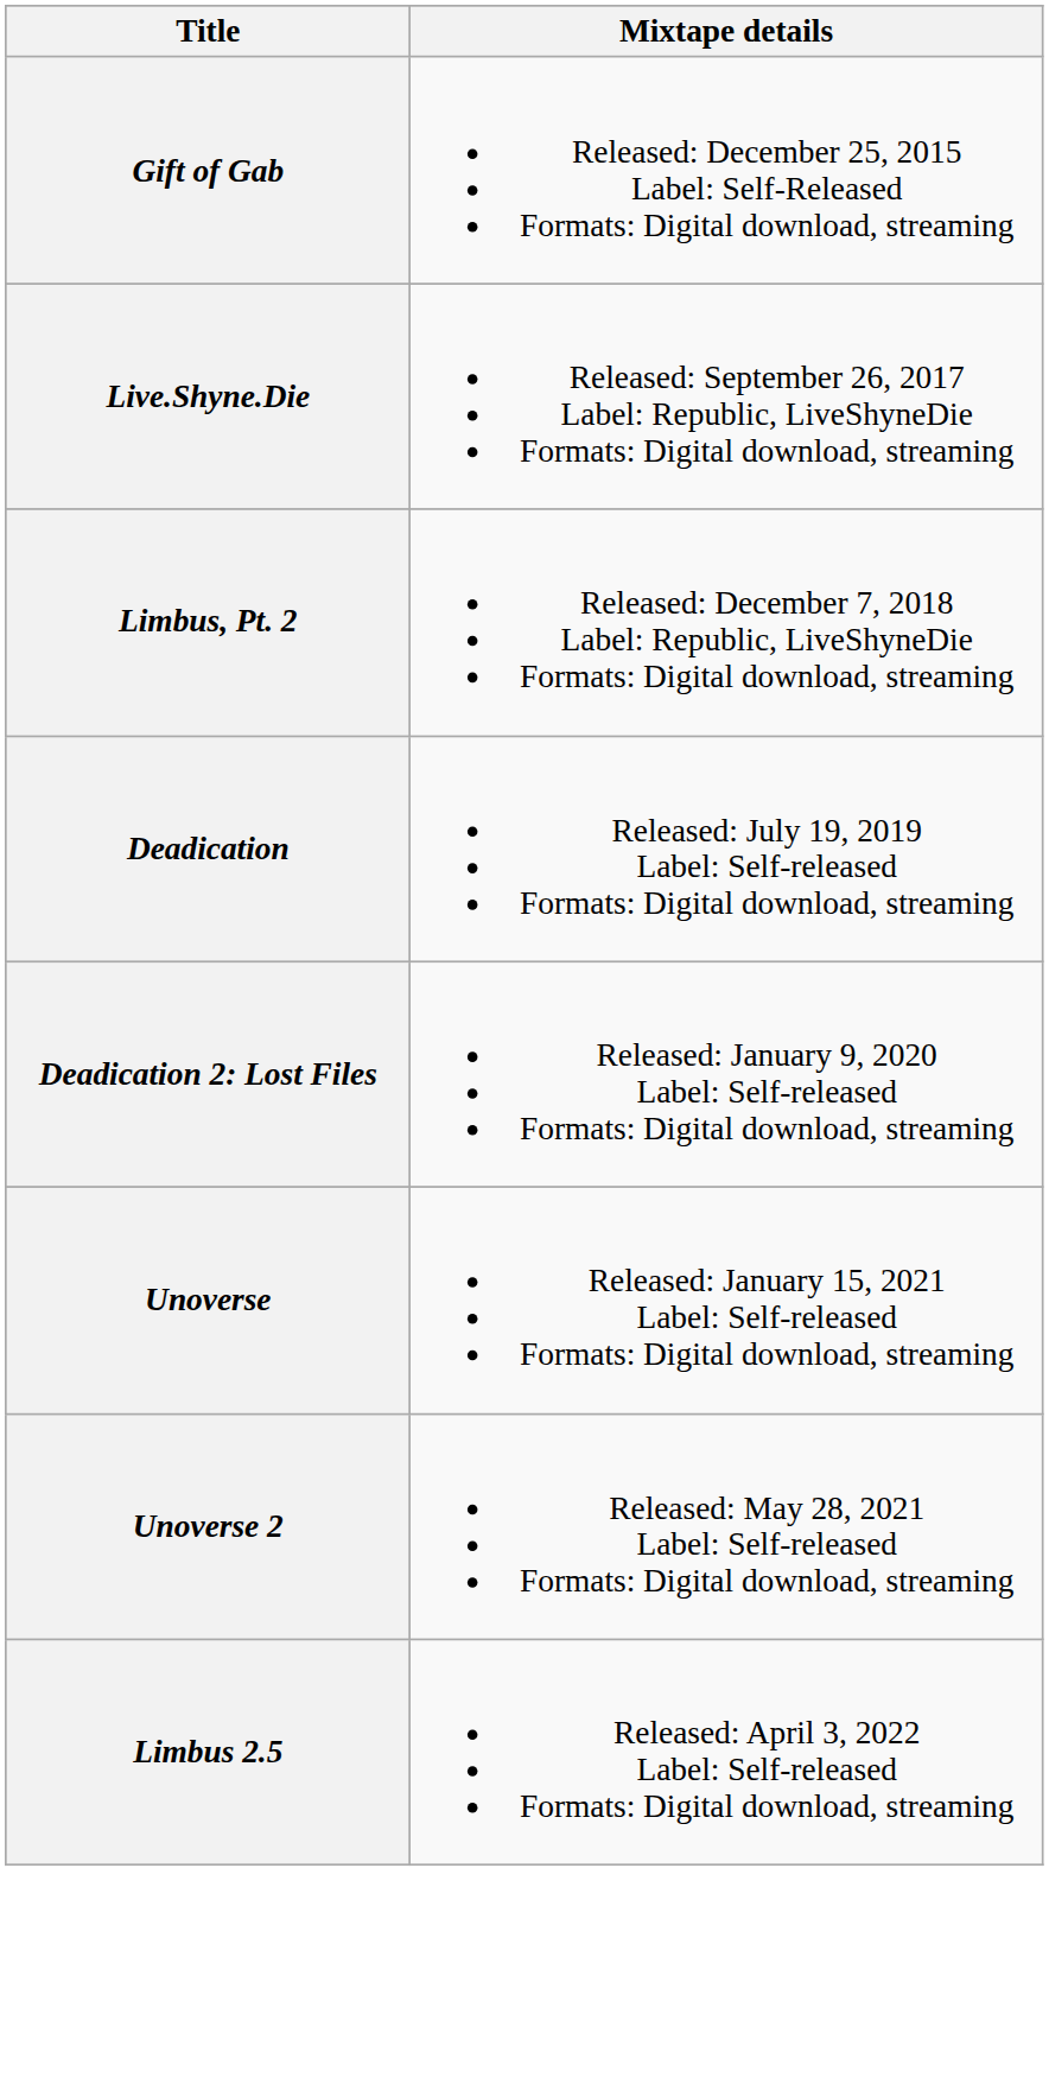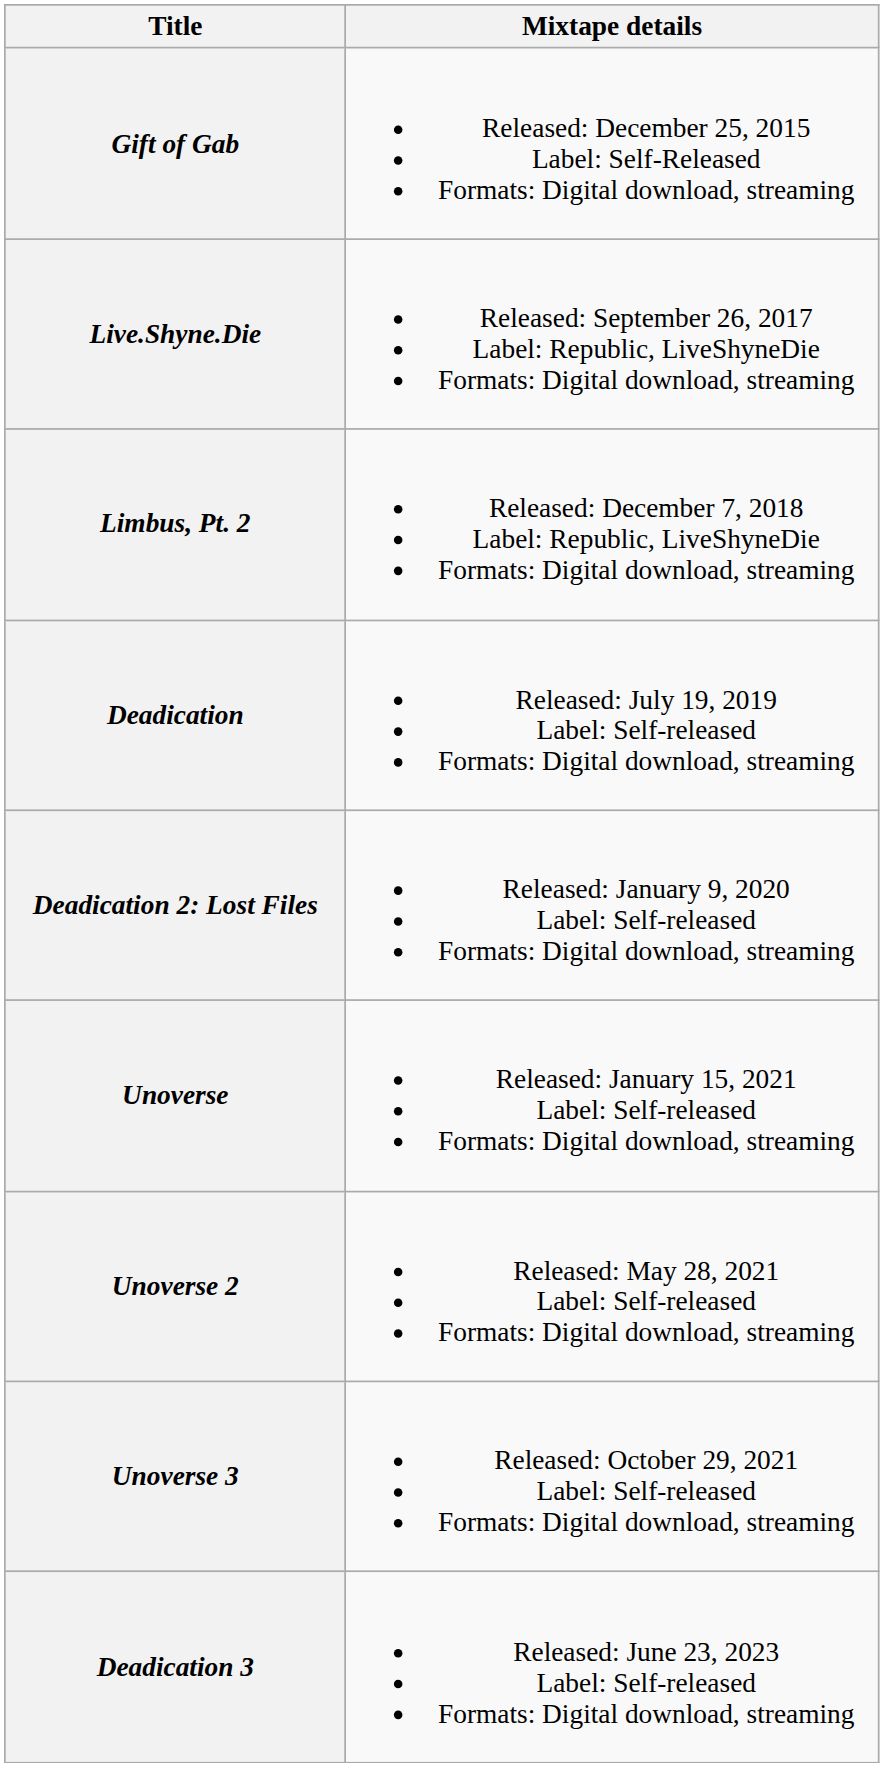 <table class="wikitable plainrowheaders" style="text-align:center;">
 <tr>
 <th scope="col" style="width:12em;">Title</th>
 <th scope="col" style="width:19em;">Mixtape details</th>
 </tr>
 <tr>
 <th scope="row"><em>Gift of Gab</em></th>
 <td><br><ul><li>Released: December 25, 2015</li><li>Label: Self-Released</li><li>Formats: Digital download, streaming</li></ul></td>
 </tr>
 <tr>
 <th scope="row"><em>Live.Shyne.Die</em></th>
 <td><br><ul><li>Released: September 26, 2017</li><li>Label: Republic, LiveShyneDie</li><li>Formats: Digital download, streaming</li></ul></td>
 </tr>
 <tr>
 <th scope="row"><em>Limbus, Pt. 2</em></th>
 <td><br><ul><li>Released: December 7, 2018</li><li>Label: Republic, LiveShyneDie</li><li>Formats: Digital download, streaming</li></ul></td>
 </tr>
 <tr>
 <th scope="row"><em>Deadication</em></th>
 <td><br><ul><li>Released: July 19, 2019</li><li>Label: Self-released</li><li>Formats: Digital download, streaming</li></ul></td>
 </tr>
 <tr>
 <th scope="row"><em>Deadication 2: Lost Files</em></th>
 <td><br><ul><li>Released: January 9, 2020</li><li>Label: Self-released</li><li>Formats: Digital download, streaming</li></ul></td>
 </tr>
 <tr>
 <th scope="row"><em>Unoverse</em></th>
 <td><br><ul><li>Released: January 15, 2021</li><li>Label: Self-released</li><li>Formats: Digital download, streaming</li></ul></td>
 </tr>
 <tr>
 <th scope="row"><em>Unoverse 2</em></th>
 <td><br><ul><li>Released: May 28, 2021</li><li>Label: Self-released</li><li>Formats: Digital download, streaming</li></ul></td>
 </tr>
 <tr>
-<th scope="row"><em>Limbus 2.5</em></th>
-<td><br><ul><li>Released: April 3, 2022</li><li>Label: Self-released</li><li>Formats: Digital download, streaming</li></ul></td>
+<th scope="row"><em>Unoverse 3</em></th>
+<td><br><ul><li>Released: October 29, 2021</li><li>Label: Self-released</li><li>Formats: Digital download, streaming</li></ul></td>
+</tr>
+<tr>
+<th scope="row"><em>Deadication 3</em></th>
+<td><br><ul><li>Released: June 23, 2023</li><li>Label: Self-released</li><li>Formats: Digital download, streaming</li></ul></td>
 </tr>
 </table>
